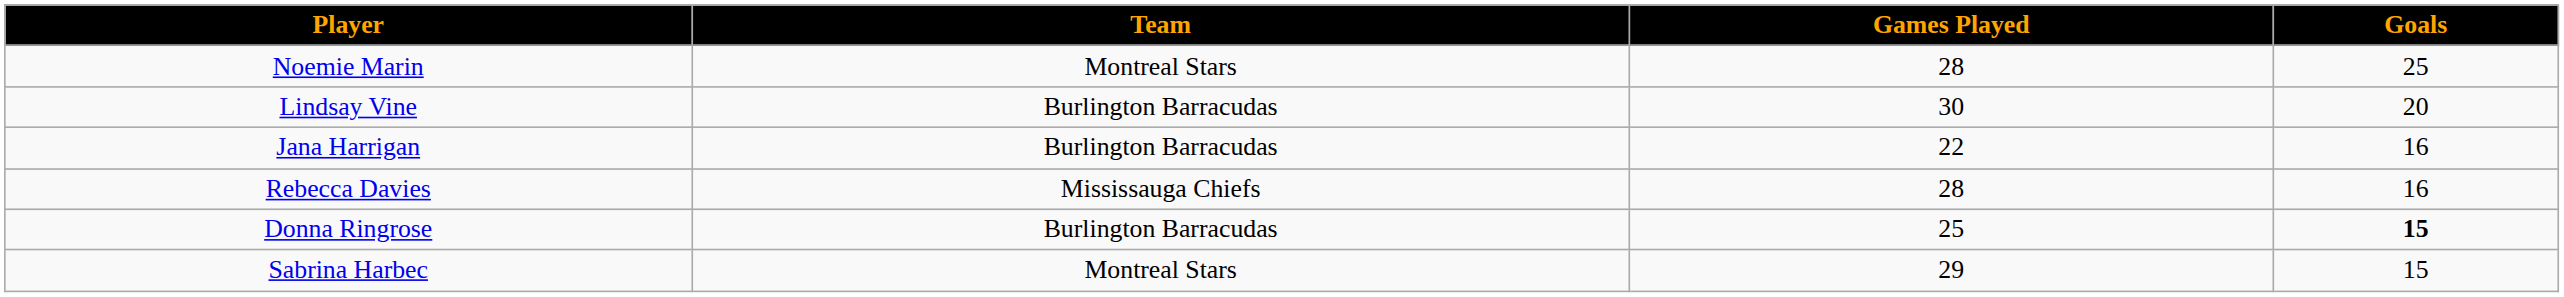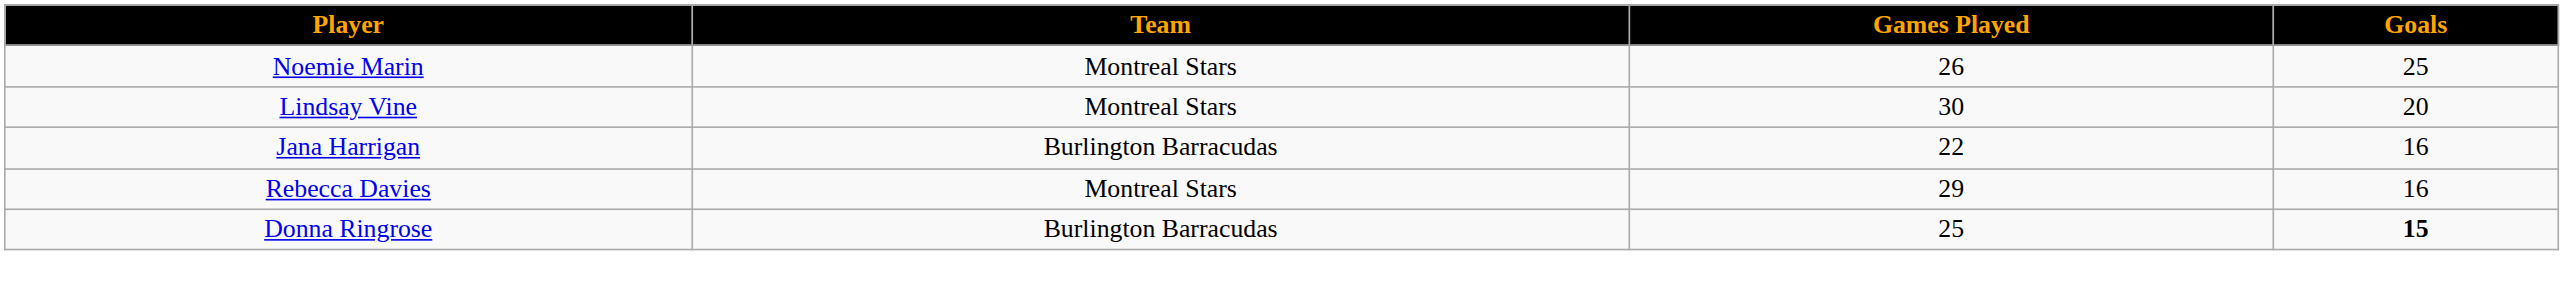 <table class="wikitable" style="width:80%;">
 <tr style="text-align:center; background:black; color:orange;">
 <td><strong>Player</strong></td>
 <td><strong>Team</strong></td>
 <td><strong>Games Played</strong></td>
 <td><strong>Goals</strong></td>
 </tr>
 <tr style="text-align:center;" bgcolor="">
 <td><a href='#'>Noemie Marin</a></td>
 <td>Montreal Stars</td>
-<td>28</td>
+<td>26</td>
 <td>25</td>
 </tr>
 <tr style="text-align:center;" bgcolor="">
 <td><a href='#'>Lindsay Vine</a></td>
-<td>Burlington Barracudas</td>
+<td>Montreal Stars</td>
 <td>30</td>
 <td>20</td>
 </tr>
 <tr style="text-align:center;" bgcolor="">
 <td><a href='#'>Jana Harrigan</a></td>
 <td>Burlington Barracudas</td>
 <td>22</td>
 <td>16</td>
 </tr>
 <tr style="text-align:center;" bgcolor="">
 <td><a href='#'>Rebecca Davies</a></td>
-<td>Mississauga Chiefs</td>
-<td>28</td>
+<td>Montreal Stars</td>
+<td>29</td>
 <td>16</td>
 </tr>
 <tr style="text-align:center;" bgcolor="">
 <td><a href='#'>Donna Ringrose</a></td>
 <td>Burlington Barracudas</td>
 <td>25</td>
 <td><strong>15</strong></td>
 </tr>
-<tr style="text-align:center;" bgcolor="">
-<td><a href='#'>Sabrina Harbec</a></td>
-<td>Montreal Stars</td>
-<td>29</td>
-<td>15</td>
-</tr>
 </table>
